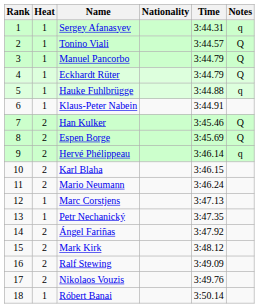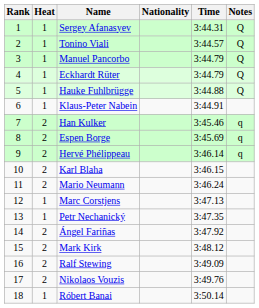 <table class="wikitable sortable" style="text-align:center">
 <tr>
 <th>Rank</th>
 <th>Heat</th>
 <th>Name</th>
 <th>Nationality</th>
 <th>Time</th>
 <th>Notes</th>
 </tr>
 <tr bgcolor=ccffcc>
 <td>1</td>
 <td>1</td>
 <td align="left"><a href='#'>Sergey Afanasyev</a></td>
 <td align=left></td>
 <td>3:44.31</td>
-<td>q</td>
+<td>Q</td>
 </tr>
 <tr bgcolor=ccffcc>
 <td>2</td>
 <td>1</td>
 <td align="left"><a href='#'>Tonino Viali</a></td>
 <td align=left></td>
 <td>3:44.57</td>
 <td>Q</td>
 </tr>
 <tr bgcolor=ccffcc>
 <td>3</td>
 <td>1</td>
 <td align="left"><a href='#'>Manuel Pancorbo</a></td>
 <td align=left></td>
 <td>3:44.79</td>
 <td>Q</td>
 </tr>
 <tr bgcolor=ddffdd>
 <td>4</td>
 <td>1</td>
 <td align="left"><a href='#'>Eckhardt Rüter</a></td>
 <td align=left></td>
 <td>3:44.79</td>
 <td>Q</td>
 </tr>
 <tr bgcolor=ddffdd>
 <td>5</td>
 <td>1</td>
 <td align="left"><a href='#'>Hauke Fuhlbrügge</a></td>
 <td align=left></td>
 <td>3:44.88</td>
-<td>q</td>
+<td>Q</td>
 </tr>
 <tr>
 <td>6</td>
 <td>1</td>
 <td align="left"><a href='#'>Klaus-Peter Nabein</a></td>
 <td align=left></td>
 <td>3:44.91</td>
 <td></td>
 </tr>
 <tr bgcolor=ccffcc>
 <td>7</td>
 <td>2</td>
 <td align="left"><a href='#'>Han Kulker</a></td>
 <td align=left></td>
 <td>3:45.46</td>
-<td>Q</td>
+<td>q</td>
 </tr>
 <tr bgcolor=ccffcc>
 <td>8</td>
 <td>2</td>
 <td align="left"><a href='#'>Espen Borge</a></td>
 <td align=left></td>
 <td>3:45.69</td>
-<td>Q</td>
+<td>q</td>
 </tr>
 <tr bgcolor=ccffcc>
 <td>9</td>
 <td>2</td>
 <td align="left"><a href='#'>Hervé Phélippeau</a></td>
 <td align=left></td>
 <td>3:46.14</td>
 <td>q</td>
 </tr>
 <tr>
 <td>10</td>
 <td>2</td>
 <td align="left"><a href='#'>Karl Blaha</a></td>
 <td align=left></td>
 <td>3:46.15</td>
 <td></td>
 </tr>
 <tr>
 <td>11</td>
 <td>2</td>
 <td align="left"><a href='#'>Mario Neumann</a></td>
 <td align=left></td>
 <td>3:46.24</td>
 <td></td>
 </tr>
 <tr>
 <td>12</td>
 <td>1</td>
 <td align="left"><a href='#'>Marc Corstjens</a></td>
 <td align=left></td>
 <td>3:47.13</td>
 <td></td>
 </tr>
 <tr>
 <td>13</td>
 <td>1</td>
 <td align="left"><a href='#'>Petr Nechanický</a></td>
 <td align=left></td>
 <td>3:47.35</td>
 <td></td>
 </tr>
 <tr>
 <td>14</td>
 <td>2</td>
 <td align="left"><a href='#'>Ángel Fariñas</a></td>
 <td align=left></td>
 <td>3:47.92</td>
 <td></td>
 </tr>
 <tr>
 <td>15</td>
 <td>2</td>
 <td align="left"><a href='#'>Mark Kirk</a></td>
 <td align=left></td>
 <td>3:48.12</td>
 <td></td>
 </tr>
 <tr>
 <td>16</td>
 <td>2</td>
 <td align="left"><a href='#'>Ralf Stewing</a></td>
 <td align=left></td>
 <td>3:49.09</td>
 <td></td>
 </tr>
 <tr>
 <td>17</td>
 <td>2</td>
 <td align="left"><a href='#'>Nikolaos Vouzis</a></td>
 <td align=left></td>
 <td>3:49.76</td>
 <td></td>
 </tr>
 <tr>
 <td>18</td>
 <td>1</td>
 <td align="left"><a href='#'>Róbert Banai</a></td>
 <td align=left></td>
 <td>3:50.14</td>
 <td></td>
 </tr>
 </table>
